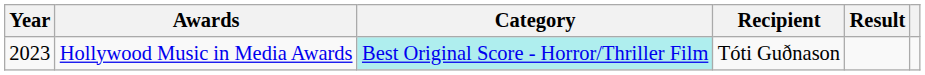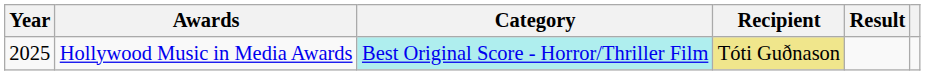 <table class="wikitable sortable plainrowheaders">
 <tr>
 <th>Year</th>
 <th>Awards</th>
 <th>Category</th>
 <th>Recipient</th>
 <th>Result</th>
 <th scope="col" class="unsortable"></th>
 </tr>
 <tr>
-<td>2023</td>
+<td>2025</td>
 <td><a href='#'>Hollywood Music in Media Awards</a></td>
 <td style="background: paleturquoise;"><a href='#'>Best Original Score - Horror/Thriller Film</a></td>
-<td>Tóti Guðnason</td>
+<td style="background: khaki;">Tóti Guðnason</td>
 <td></td>
 <td></td>
 </tr>
 </table>
